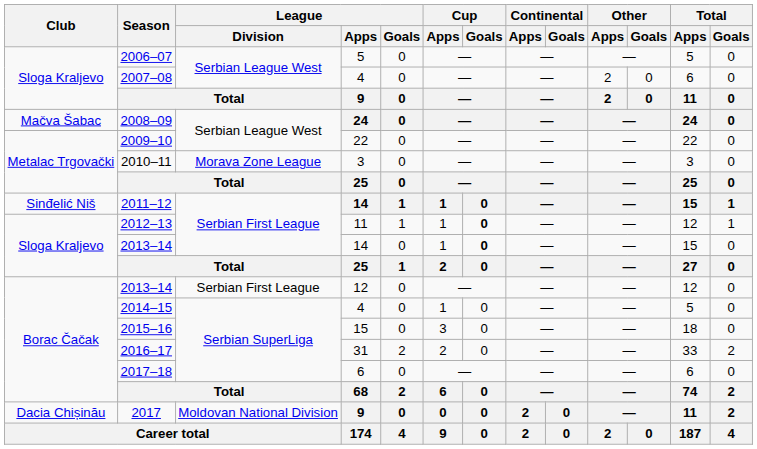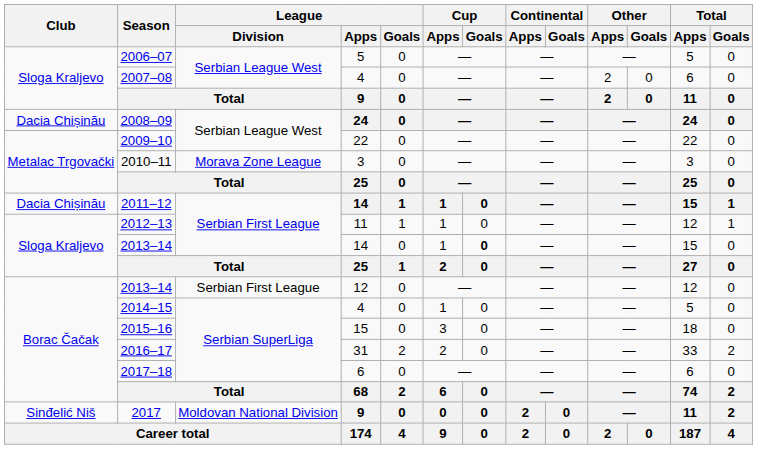 <table class="wikitable" style="text-align: center;font-size:90%">
 <tr>
 <th rowspan="2">Club</th>
 <th rowspan="2">Season</th>
 <th colspan="3">League</th>
 <th colspan="2">Cup</th>
 <th colspan="2">Continental</th>
 <th colspan="2">Other</th>
 <th colspan="2">Total</th>
 </tr>
 <tr>
 <th>Division</th>
 <th>Apps</th>
 <th>Goals</th>
 <th>Apps</th>
 <th>Goals</th>
 <th>Apps</th>
 <th>Goals</th>
 <th>Apps</th>
 <th>Goals</th>
 <th>Apps</th>
 <th>Goals</th>
 </tr>
 <tr>
 <td rowspan="3"><a href='#'>Sloga Kraljevo</a></td>
 <td><a href='#'>2006–07</a></td>
 <td rowspan="2"><a href='#'>Serbian League West</a></td>
 <td>5</td>
 <td>0</td>
 <td colspan="2">—</td>
 <td colspan="2">—</td>
 <td colspan="2">—</td>
 <td>5</td>
 <td>0</td>
 </tr>
 <tr>
 <td><a href='#'>2007–08</a></td>
 <td>4</td>
 <td>0</td>
 <td colspan="2">—</td>
 <td colspan="2">—</td>
 <td>2</td>
 <td>0</td>
 <td>6</td>
 <td>0</td>
 </tr>
 <tr>
 <th colspan="2">Total</th>
 <th>9</th>
 <th>0</th>
 <th colspan="2">—</th>
 <th colspan="2">—</th>
 <th>2</th>
 <th>0</th>
 <th>11</th>
 <th>0</th>
 </tr>
 <tr>
-<td><a href='#'>Mačva Šabac</a></td>
+<td><a href='#'>Dacia Chișinău</a></td>
 <td><a href='#'>2008–09</a></td>
 <td rowspan="2">Serbian League West</td>
 <th>24</th>
 <th>0</th>
 <th colspan="2">—</th>
 <th colspan="2">—</th>
 <th colspan="2">—</th>
 <th>24</th>
 <th>0</th>
 </tr>
 <tr>
 <td rowspan="3"><a href='#'>Metalac Trgovački</a></td>
 <td><a href='#'>2009–10</a></td>
 <td>22</td>
 <td>0</td>
 <td colspan="2">—</td>
 <td colspan="2">—</td>
 <td colspan="2">—</td>
 <td>22</td>
 <td>0</td>
 </tr>
 <tr>
 <td>2010–11</td>
 <td><a href='#'>Morava Zone League</a></td>
 <td>3</td>
 <td>0</td>
 <td colspan="2">—</td>
 <td colspan="2">—</td>
 <td colspan="2">—</td>
 <td>3</td>
 <td>0</td>
 </tr>
 <tr>
 <th colspan="2">Total</th>
 <th>25</th>
 <th>0</th>
 <th colspan="2">—</th>
 <th colspan="2">—</th>
 <th colspan="2">—</th>
 <th>25</th>
 <th>0</th>
 </tr>
 <tr>
-<td><a href='#'>Sinđelić Niš</a></td>
+<td><a href='#'>Dacia Chișinău</a></td>
 <td><a href='#'>2011–12</a></td>
 <td rowspan="3"><a href='#'>Serbian First League</a></td>
 <th>14</th>
 <th>1</th>
 <th>1</th>
 <th>0</th>
 <th colspan="2">—</th>
 <th colspan="2">—</th>
 <th>15</th>
 <th>1</th>
 </tr>
 <tr>
 <td rowspan="3"><a href='#'>Sloga Kraljevo</a></td>
 <td><a href='#'>2012–13</a></td>
 <td>11</td>
 <td>1</td>
 <td>1</td>
-<td><strong>0</strong></td>
+<td>0</td>
 <td colspan="2">—</td>
 <td colspan="2">—</td>
 <td>12</td>
 <td>1</td>
 </tr>
 <tr>
 <td><a href='#'>2013–14</a></td>
 <td>14</td>
 <td>0</td>
 <td>1</td>
 <td><strong>0</strong></td>
 <td colspan="2">—</td>
 <td colspan="2">—</td>
 <td>15</td>
 <td>0</td>
 </tr>
 <tr>
 <th colspan="2">Total</th>
 <th>25</th>
 <th>1</th>
 <th>2</th>
 <th>0</th>
 <th colspan="2">—</th>
 <th colspan="2">—</th>
 <th>27</th>
 <th>0</th>
 </tr>
 <tr>
 <td rowspan="6"><a href='#'>Borac Čačak</a></td>
 <td><a href='#'>2013–14</a></td>
 <td>Serbian First League</td>
 <td>12</td>
 <td>0</td>
 <td colspan="2">—</td>
 <td colspan="2">—</td>
 <td colspan="2">—</td>
 <td>12</td>
 <td>0</td>
 </tr>
 <tr>
 <td><a href='#'>2014–15</a></td>
 <td rowspan="4"><a href='#'>Serbian SuperLiga</a></td>
 <td>4</td>
 <td>0</td>
 <td>1</td>
 <td>0</td>
 <td colspan="2">—</td>
 <td colspan="2">—</td>
 <td>5</td>
 <td>0</td>
 </tr>
 <tr>
 <td><a href='#'>2015–16</a></td>
 <td>15</td>
 <td>0</td>
 <td>3</td>
 <td>0</td>
 <td colspan="2">—</td>
 <td colspan="2">—</td>
 <td>18</td>
 <td>0</td>
 </tr>
 <tr>
 <td><a href='#'>2016–17</a></td>
 <td>31</td>
 <td>2</td>
 <td>2</td>
 <td>0</td>
 <td colspan="2">—</td>
 <td colspan="2">—</td>
 <td>33</td>
 <td>2</td>
 </tr>
 <tr>
 <td><a href='#'>2017–18</a></td>
 <td>6</td>
 <td>0</td>
 <td colspan="2">—</td>
 <td colspan="2">—</td>
 <td colspan="2">—</td>
 <td>6</td>
 <td>0</td>
 </tr>
 <tr>
 <th colspan="2">Total</th>
 <th>68</th>
 <th>2</th>
 <th>6</th>
 <th>0</th>
 <th colspan="2">—</th>
 <th colspan="2">—</th>
 <th>74</th>
 <th>2</th>
 </tr>
 <tr>
-<td><a href='#'>Dacia Chișinău</a></td>
+<td><a href='#'>Sinđelić Niš</a></td>
 <td><a href='#'>2017</a></td>
 <td><a href='#'>Moldovan National Division</a></td>
 <th>9</th>
 <th>0</th>
 <th>0</th>
 <th>0</th>
 <th>2</th>
 <th>0</th>
 <th colspan="2">—</th>
 <th>11</th>
 <th>2</th>
 </tr>
 <tr>
 <th colspan="3">Career total</th>
 <th>174</th>
 <th>4</th>
 <th>9</th>
 <th>0</th>
 <th>2</th>
 <th>0</th>
 <th>2</th>
 <th>0</th>
 <th>187</th>
 <th>4</th>
 </tr>
 </table>
